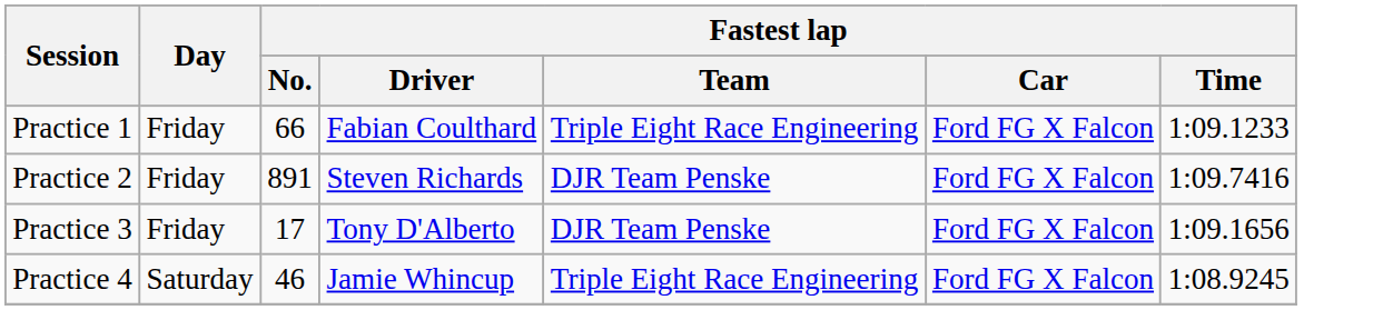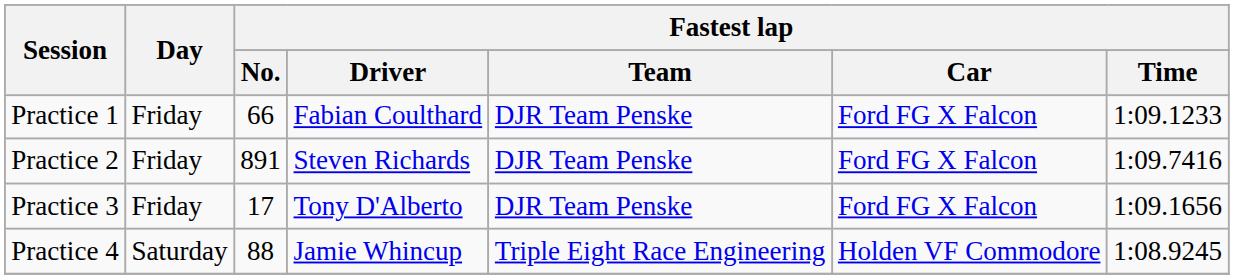 <table class="wikitable" style="font-size: 90%">
 <tr>
 <th rowspan="2">Session</th>
 <th rowspan="2">Day</th>
 <th colspan="5">Fastest lap</th>
 </tr>
 <tr>
 <th>No.</th>
 <th>Driver</th>
 <th>Team</th>
 <th>Car</th>
 <th>Time</th>
 </tr>
 <tr>
 <td>Practice 1</td>
 <td>Friday</td>
 <td align="center">66</td>
 <td> <a href='#'>Fabian Coulthard</a></td>
-<td><a href='#'>Triple Eight Race Engineering</a></td>
+<td><a href='#'>DJR Team Penske</a></td>
 <td><a href='#'>Ford FG X Falcon</a></td>
 <td>1:09.1233</td>
 </tr>
 <tr>
 <td>Practice 2</td>
 <td>Friday</td>
 <td align="center">891</td>
 <td> <a href='#'>Steven Richards</a></td>
 <td><a href='#'>DJR Team Penske</a></td>
 <td><a href='#'>Ford FG X Falcon</a></td>
 <td>1:09.7416</td>
 </tr>
 <tr>
 <td>Practice 3</td>
 <td>Friday</td>
 <td align="center">17</td>
 <td> <a href='#'>Tony D'Alberto</a></td>
 <td><a href='#'>DJR Team Penske</a></td>
 <td><a href='#'>Ford FG X Falcon</a></td>
 <td>1:09.1656</td>
 </tr>
 <tr>
 <td>Practice 4</td>
 <td>Saturday</td>
-<td align="center">46</td>
+<td align="center">88</td>
 <td> <a href='#'>Jamie Whincup</a></td>
 <td><a href='#'>Triple Eight Race Engineering</a></td>
-<td><a href='#'>Ford FG X Falcon</a></td>
+<td><a href='#'>Holden VF Commodore</a></td>
 <td>1:08.9245</td>
 </tr>
 <tr>
 </tr>
 </table>
